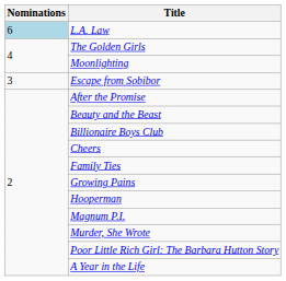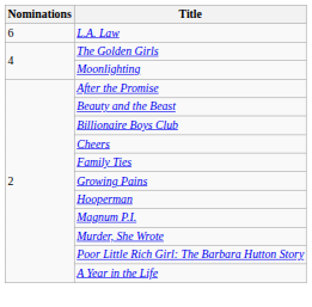 <table class="wikitable">
 <tr>
 <th>Nominations</th>
 <th>Title</th>
 </tr>
 <tr>
-<td style="background: lightblue;">6</td>
+<td>6</td>
 <td><em><a href='#'>L.A. Law</a></em></td>
 </tr>
 <tr>
 <td rowspan="2">4</td>
 <td><em><a href='#'>The Golden Girls</a></em></td>
 </tr>
 <tr>
 <td><em><a href='#'>Moonlighting</a></em></td>
-</tr>
-<tr>
-<td>3</td>
-<td><em><a href='#'>Escape from Sobibor</a></em></td>
 </tr>
 <tr>
 <td rowspan="11">2</td>
 <td><em><a href='#'>After the Promise</a></em></td>
 </tr>
 <tr>
 <td><em><a href='#'>Beauty and the Beast</a></em></td>
 </tr>
 <tr>
 <td><em><a href='#'>Billionaire Boys Club</a></em></td>
 </tr>
 <tr>
 <td><em><a href='#'>Cheers</a></em></td>
 </tr>
 <tr>
 <td><em><a href='#'>Family Ties</a></em></td>
 </tr>
 <tr>
 <td><em><a href='#'>Growing Pains</a></em></td>
 </tr>
 <tr>
 <td><em><a href='#'>Hooperman</a></em></td>
 </tr>
 <tr>
 <td><em><a href='#'>Magnum P.I.</a></em></td>
 </tr>
 <tr>
 <td><em><a href='#'>Murder, She Wrote</a></em></td>
 </tr>
 <tr>
 <td><em><a href='#'>Poor Little Rich Girl: The Barbara Hutton Story</a></em></td>
 </tr>
 <tr>
 <td><em><a href='#'>A Year in the Life</a></em></td>
 </tr>
 </table>
